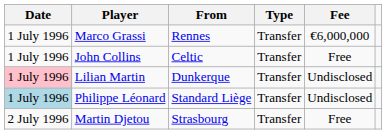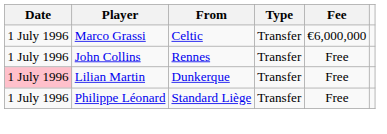 <table class="wikitable">
 <tr>
 <th>Date</th>
 <th>Player</th>
 <th>From</th>
 <th>Type</th>
 <th>Fee</th>
 </tr>
 <tr>
 <td>1 July 1996</td>
 <td> <a href='#'>Marco Grassi</a></td>
-<td><a href='#'>Rennes</a></td>
+<td><a href='#'>Celtic</a></td>
 <td align=center>Transfer</td>
 <td align=center>€6,000,000</td>
 <td></td>
 </tr>
 <tr>
 <td>1 July 1996</td>
 <td> <a href='#'>John Collins</a></td>
-<td><a href='#'>Celtic</a></td>
+<td><a href='#'>Rennes</a></td>
 <td align=center>Transfer</td>
 <td align=center>Free</td>
 <td></td>
 </tr>
 <tr>
 <td style="background: pink;">1 July 1996</td>
 <td> <a href='#'>Lilian Martin</a></td>
 <td><a href='#'>Dunkerque</a></td>
 <td align=center>Transfer</td>
-<td align=center>Undisclosed</td>
+<td align=center>Free</td>
 <td></td>
 </tr>
 <tr>
-<td style="background: lightblue;">1 July 1996</td>
+<td>1 July 1996</td>
 <td> <a href='#'>Philippe Léonard</a></td>
 <td><a href='#'>Standard Liège</a></td>
-<td align=center>Transfer</td>
-<td align=center>Undisclosed</td>
-<td></td>
-</tr>
-<tr>
-<td>2 July 1996</td>
-<td> <a href='#'>Martin Djetou</a></td>
-<td><a href='#'>Strasbourg</a></td>
 <td align=center>Transfer</td>
 <td align=center>Free</td>
 <td></td>
 </tr>
 </table>
